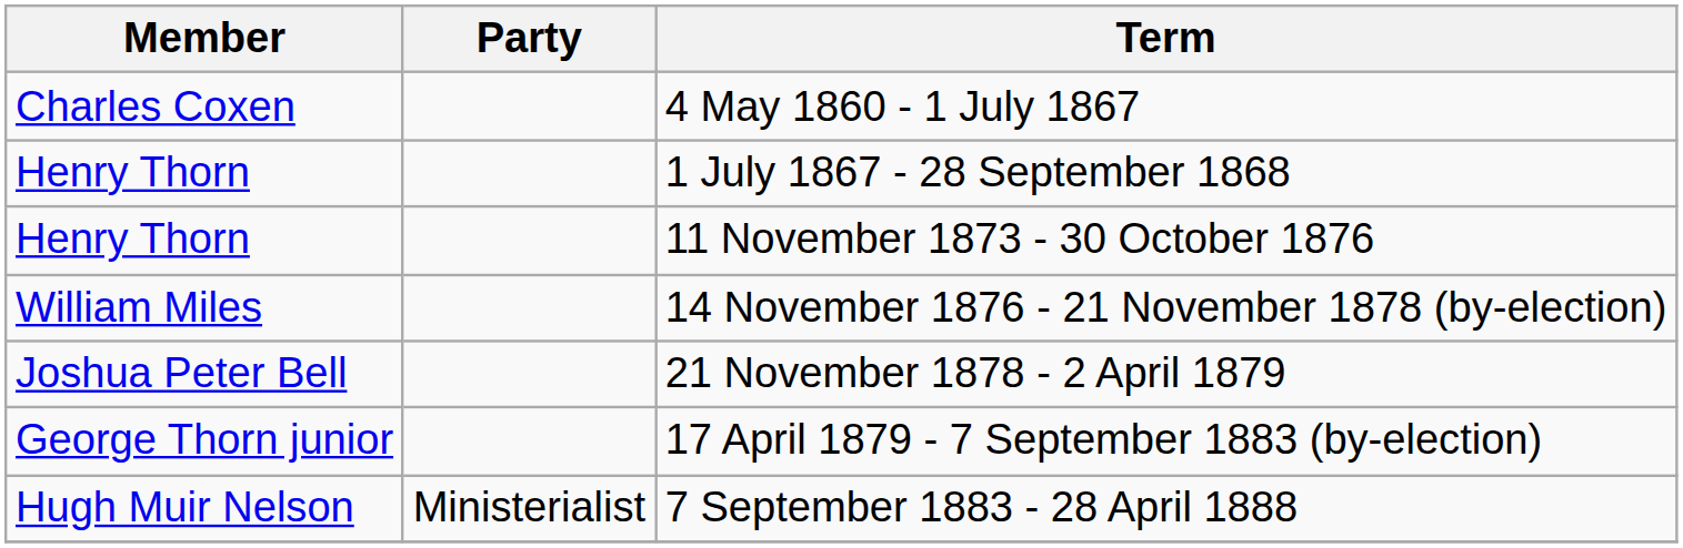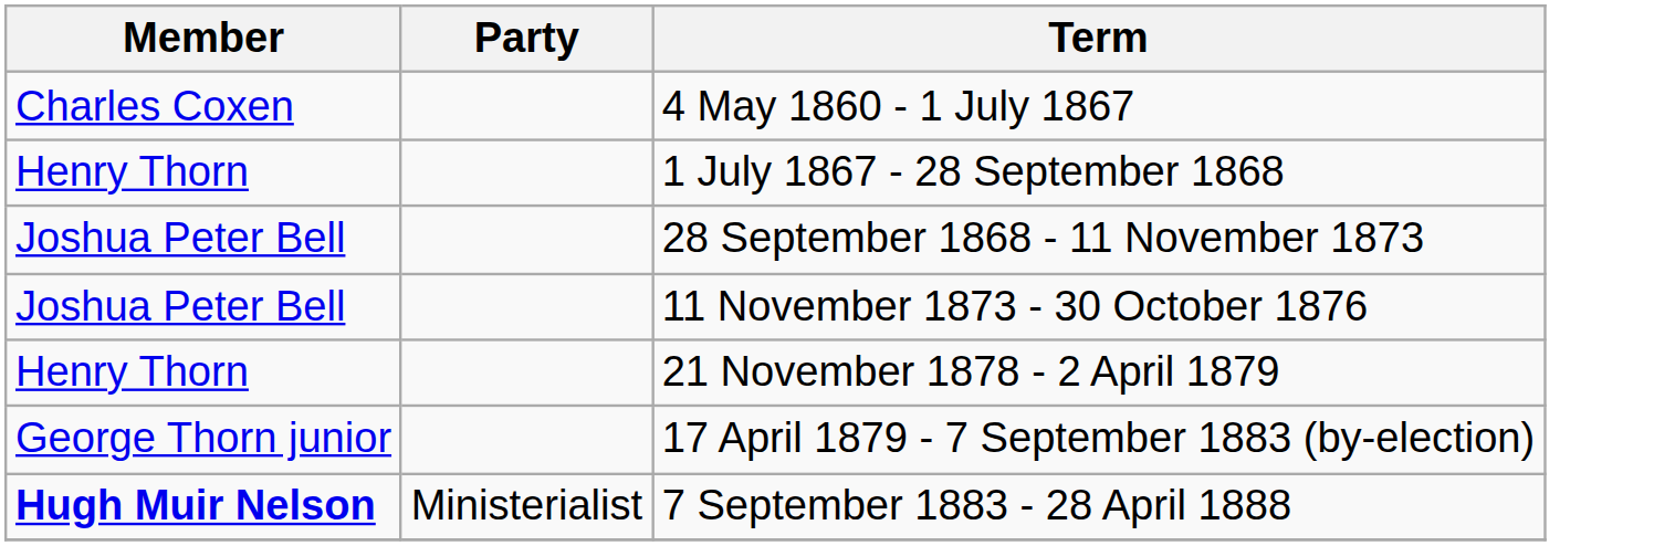 <table class="wikitable">
 <tr>
 <th>Member</th>
 <th>Party</th>
 <th>Term</th>
 </tr>
 <tr>
 <td><a href='#'>Charles Coxen</a></td>
 <td></td>
 <td>4 May 1860 - 1 July 1867</td>
 </tr>
 <tr>
 <td><a href='#'>Henry Thorn</a></td>
 <td></td>
 <td>1 July 1867 - 28 September 1868</td>
 </tr>
 <tr>
-<td><a href='#'>Henry Thorn</a></td>
+<td><a href='#'>Joshua Peter Bell</a></td>
+<td></td>
+<td>28 September 1868 - 11 November 1873</td>
+</tr>
+<tr>
+<td><a href='#'>Joshua Peter Bell</a></td>
 <td></td>
 <td>11 November 1873 - 30 October 1876</td>
 </tr>
 <tr>
-<td><a href='#'>William Miles</a></td>
-<td></td>
-<td>14 November 1876 - 21 November 1878 (by-election)</td>
-</tr>
-<tr>
-<td><a href='#'>Joshua Peter Bell</a></td>
+<td><a href='#'>Henry Thorn</a></td>
 <td></td>
 <td>21 November 1878 - 2 April 1879</td>
 </tr>
 <tr>
 <td><a href='#'>George Thorn junior</a></td>
 <td></td>
 <td>17 April 1879 - 7 September 1883 (by-election)</td>
 </tr>
 <tr>
-<td><a href='#'>Hugh Muir Nelson</a></td>
+<td><strong><a href='#'>Hugh Muir Nelson</a></strong></td>
 <td>Ministerialist</td>
 <td>7 September 1883 - 28 April 1888</td>
 </tr>
 <tr>
 </tr>
 </table>
